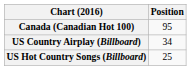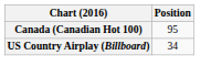 <table class="wikitable sortable plainrowheaders" style="text-align:center">
 <tr>
 <th scope="col">Chart (2016)</th>
 <th scope="col">Position</th>
 </tr>
 <tr>
 <th scope="row">Canada (Canadian Hot 100)</th>
 <td>95</td>
 </tr>
 <tr>
 <th scope="row">US Country Airplay (<em>Billboard</em>)</th>
 <td>34</td>
 </tr>
-<tr>
-<th scope="row">US Hot Country Songs (<em>Billboard</em>)</th>
-<td>25</td>
-</tr>
 </table>
